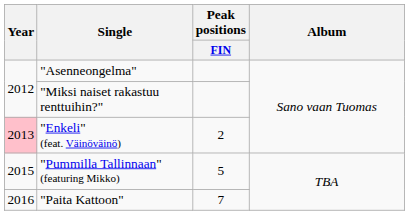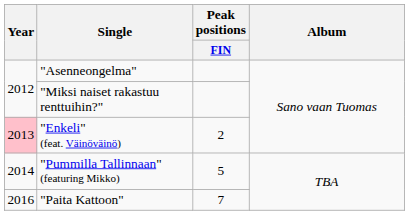 <table class="wikitable">
 <tr>
 <th align="center" rowspan="2" width="10">Year</th>
 <th align="center" rowspan="2" width="180">Single</th>
 <th align="center" colspan="1" width="20">Peak positions</th>
 <th align="center" rowspan="2" width="180">Album</th>
 </tr>
 <tr>
 <th scope="col" style="width:3em;font-size:90%;"><a href='#'>FIN</a><br></th>
 </tr>
 <tr>
 <td style="text-align:center;" rowspan=2>2012</td>
 <td>"Asenneongelma"</td>
 <td style="text-align:center;"></td>
 <td style="text-align:center;" rowspan=3><em>Sano vaan Tuomas</em></td>
 </tr>
 <tr>
 <td>"Miksi naiset rakastuu renttuihin?"</td>
 <td style="text-align:center;"></td>
 </tr>
 <tr>
 <td style="background: pink; text-align:center;" rowspan=1>2013</td>
 <td>"<a href='#'>Enkeli</a>" <br><small> (feat. <a href='#'>Väinöväinö</a>)</small></td>
 <td style="text-align:center;">2</td>
 </tr>
 <tr>
-<td style="text-align:center;">2015</td>
+<td style="text-align:center;">2014</td>
 <td>"<a href='#'>Pummilla Tallinnaan</a>"<br><small> (featuring Mikko)</small></td>
 <td style="text-align:center;">5</td>
 <td style="text-align:center;" rowspan=2><em>TBA</em></td>
 </tr>
 <tr>
 <td style="text-align:center;">2016</td>
 <td>"Paita Kattoon"</td>
 <td style="text-align:center;">7</td>
 </tr>
 </table>
